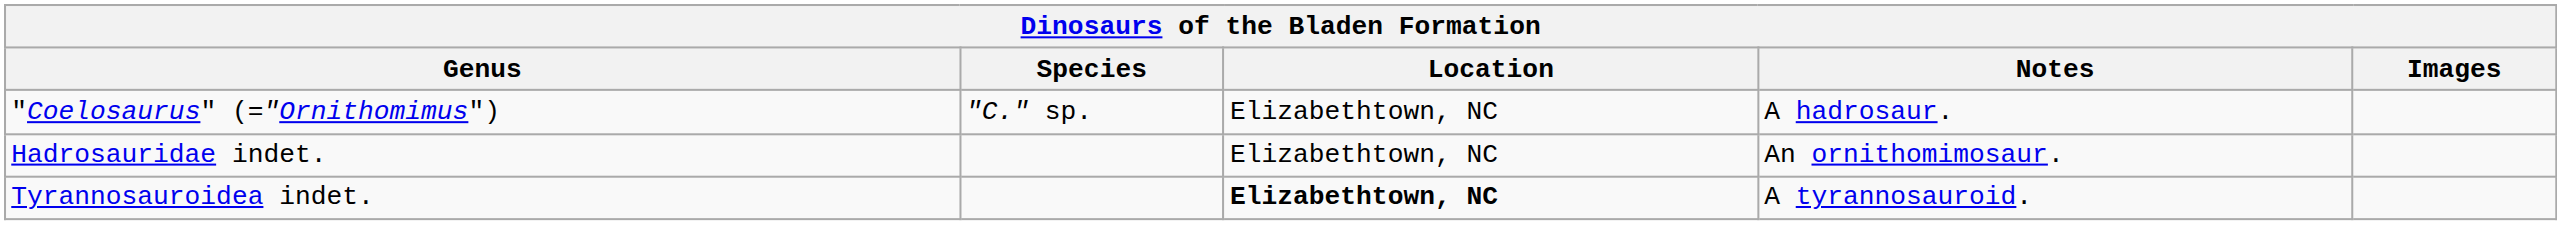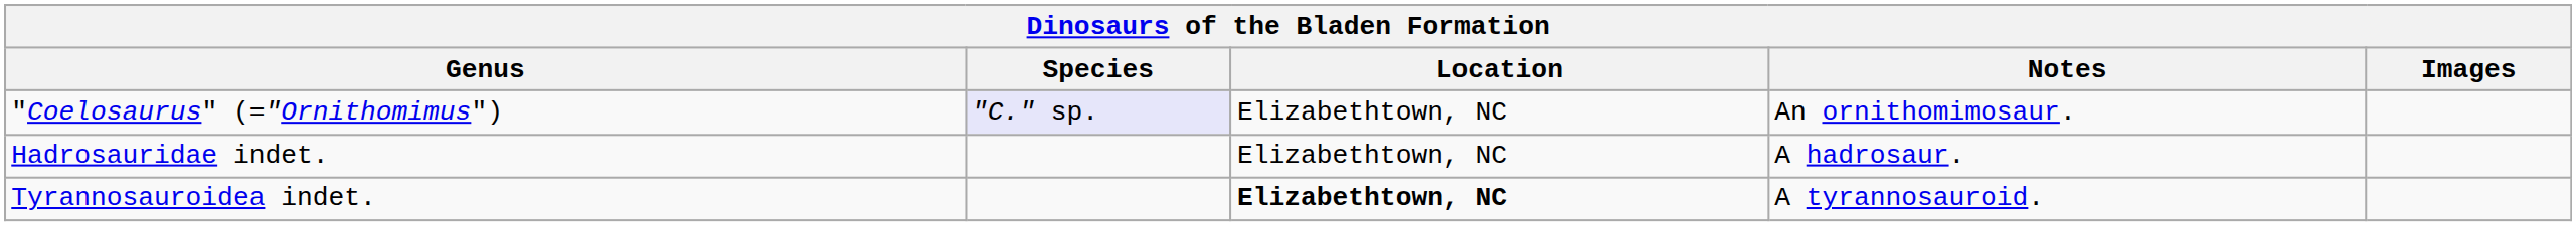 <table class="wikitable" width="100%" align="center">
 <tr>
 <th colspan="7" align="center"><strong><a href='#'>Dinosaurs</a> of the Bladen Formation</strong></th>
 </tr>
 <tr>
 <th>Genus</th>
 <th>Species</th>
 <th>Location</th>
 <th>Notes</th>
 <th>Images</th>
 </tr>
 <tr>
 <td>"<em><a href='#'>Coelosaurus</a></em>" (=<em>"<a href='#'>Ornithomimus</a></em>")</td>
-<td><em>"C."</em> sp.</td>
+<td style="background: lavender;"><em>"C."</em> sp.</td>
 <td>Elizabethtown, NC</td>
-<td>A <a href='#'>hadrosaur</a>.</td>
+<td>An <a href='#'>ornithomimosaur</a>.</td>
 <td></td>
 </tr>
 <tr>
 <td><a href='#'>Hadrosauridae</a> indet.</td>
 <td></td>
 <td>Elizabethtown, NC</td>
-<td>An <a href='#'>ornithomimosaur</a>.</td>
+<td>A <a href='#'>hadrosaur</a>.</td>
 <td></td>
 </tr>
 <tr>
 <td><a href='#'>Tyrannosauroidea</a> indet.</td>
 <td></td>
 <td><strong>Elizabethtown, NC</strong></td>
 <td>A <a href='#'>tyrannosauroid</a>.</td>
 <td></td>
 </tr>
 </table>
